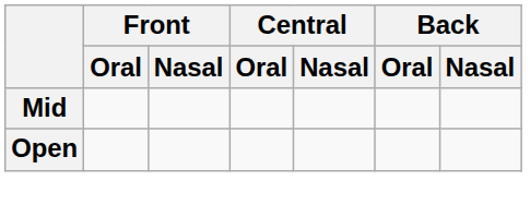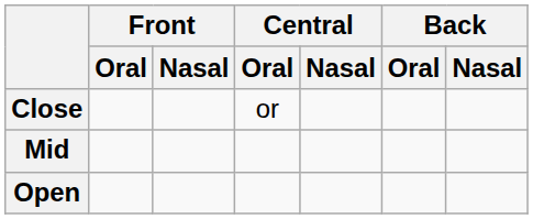 <table class="wikitable" style="text-align: center;">
 <tr>
 <th ! rowspan="2"></th>
 <th colspan="2">Front</th>
 <th colspan="2">Central</th>
 <th colspan="2">Back</th>
 </tr>
 <tr>
 <th>Oral</th>
 <th>Nasal</th>
 <th>Oral</th>
 <th>Nasal</th>
 <th>Oral</th>
 <th>Nasal</th>
+</tr>
+<tr>
+<th>Close</th>
+<td></td>
+<td></td>
+<td>  or </td>
+<td> </td>
+<td></td>
+<td></td>
 </tr>
 <tr>
 <th>Mid</th>
 <td></td>
 <td></td>
 <td> </td>
 <td></td>
 <td></td>
 <td></td>
 </tr>
 <tr>
 <th>Open</th>
 <td></td>
 <td></td>
 <td></td>
 <td></td>
 <td></td>
 <td></td>
 </tr>
 </table>
